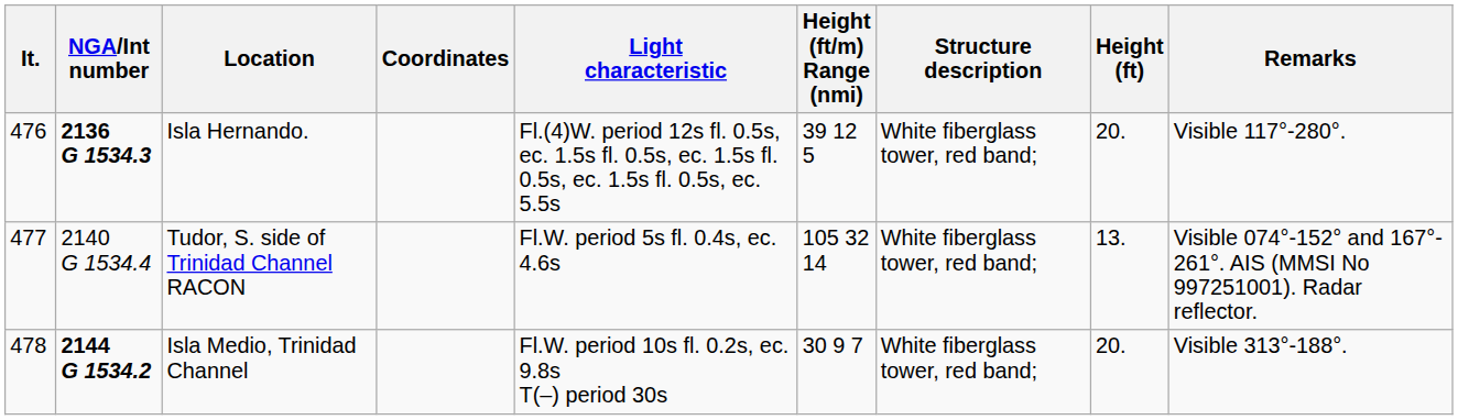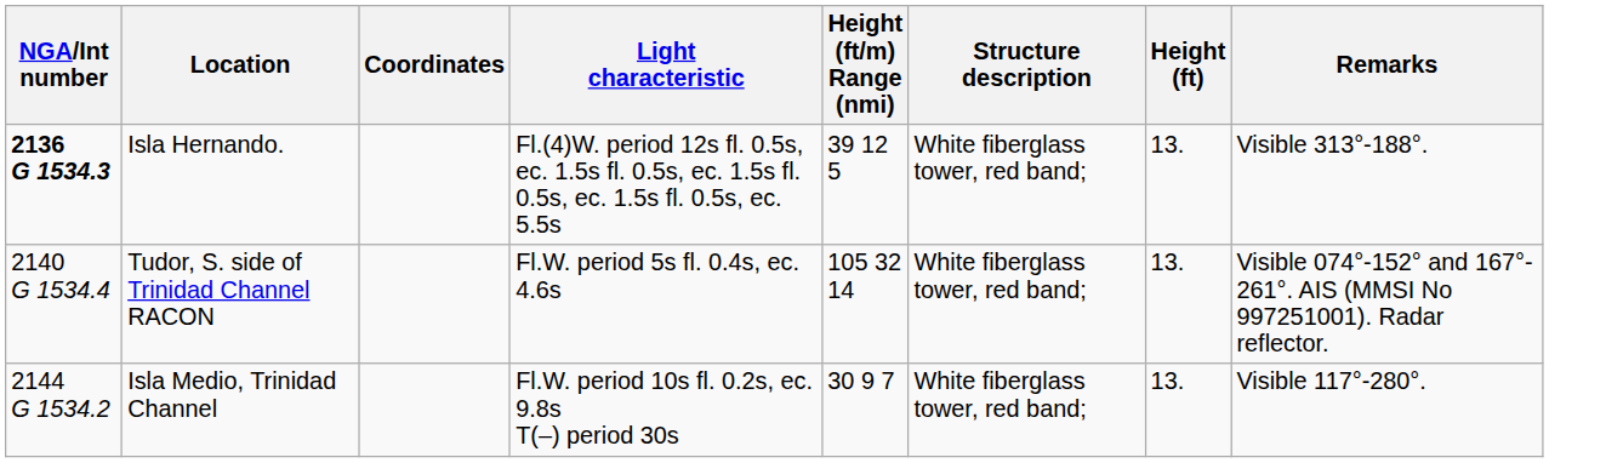 <table class="wikitable">
 <tr>
-<th width="30">It.</th>
 <th width="70"><a href='#'>NGA</a>/Int<br>number</th>
 <th width="150">Location</th>
 <th width="80">Coordinates</th>
 <th width="200"><a href='#'>Light<br>characteristic</a></th>
 <th width="50">Height (ft/m)<br>Range (nmi)</th>
 <th width="150">Structure<br>description</th>
 <th width="30">Height (ft)</th>
 <th width="200">Remarks</th>
 </tr>
 <tr valign="top">
-<td>476</td>
 <td><strong>2136<br><em>G 1534.3</em></strong></td>
 <td>Isla Hernando.</td>
 <td></td>
 <td>Fl.(4)W. period 12s fl. 0.5s, ec. 1.5s fl. 0.5s, ec. 1.5s fl. 0.5s, ec. 1.5s fl. 0.5s, ec. 5.5s</td>
 <td>39 12 5</td>
 <td>White fiberglass tower, red band;</td>
-<td>20.</td>
-<td>Visible 117°-280°.</td>
+<td>13.</td>
+<td>Visible 313°-188°.</td>
 </tr>
 <tr valign="top">
-<td>477</td>
 <td>2140<br><em>G 1534.4</em></td>
 <td>Tudor, S. side of <a href='#'>Trinidad Channel</a><br> RACON</td>
 <td></td>
 <td>Fl.W. period 5s fl. 0.4s, ec. 4.6s</td>
 <td>105 32 14</td>
 <td>White fiberglass tower, red band;</td>
 <td>13.</td>
 <td>Visible 074°-152° and 167°- 261°. AIS (MMSI No 997251001). Radar reflector.</td>
 </tr>
 <tr valign="top">
-<td>478</td>
-<td><strong>2144<br><em>G 1534.2</em></strong></td>
+<td>2144<br><em>G 1534.2</em></td>
 <td>Isla Medio, Trinidad Channel</td>
 <td></td>
 <td>Fl.W. period 10s fl. 0.2s, ec. 9.8s <br> T(–) period 30s</td>
 <td>30 9 7</td>
 <td>White fiberglass tower, red band;</td>
-<td>20.</td>
-<td>Visible 313°-188°.</td>
+<td>13.</td>
+<td>Visible 117°-280°.</td>
 </tr>
 </table>
